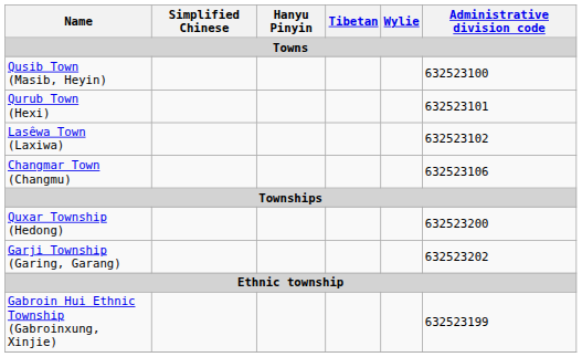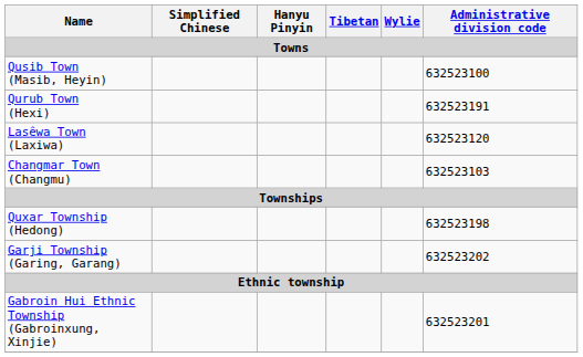 <table class="wikitable" align="center" style="width:50%; border="1">
 <tr>
 <th>Name</th>
 <th>Simplified Chinese</th>
 <th>Hanyu Pinyin</th>
 <th><a href='#'>Tibetan</a></th>
 <th><a href='#'>Wylie</a></th>
 <th><a href='#'>Administrative division code</a></th>
 </tr>
 <tr>
 <td colspan="7"  style="text-align:center; background:#d3d3d3;"><strong>Towns</strong></td>
 </tr>
 <tr --------->
 <td><a href='#'>Qusib Town</a><br>(Masib, Heyin)</td>
 <td></td>
 <td></td>
 <td></td>
 <td></td>
 <td>632523100</td>
 </tr>
 <tr>
 <td><a href='#'>Qurub Town</a><br>(Hexi)</td>
 <td></td>
 <td></td>
 <td></td>
 <td></td>
-<td>632523101</td>
+<td>632523191</td>
 </tr>
 <tr>
 <td><a href='#'>Lasêwa Town</a><br>(Laxiwa)</td>
 <td></td>
 <td></td>
 <td></td>
 <td></td>
-<td>632523102</td>
+<td>632523120</td>
 </tr>
 <tr>
 <td><a href='#'>Changmar Town</a><br>(Changmu)</td>
 <td></td>
 <td></td>
 <td></td>
 <td></td>
-<td>632523106</td>
+<td>632523103</td>
 </tr>
 <tr>
 <td colspan="7"  style="text-align:center; background:#d3d3d3;"><strong>Townships</strong></td>
 </tr>
 <tr --------->
 <td><a href='#'>Quxar Township</a><br>(Hedong)</td>
 <td></td>
 <td></td>
 <td></td>
 <td></td>
-<td>632523200</td>
+<td>632523198</td>
 </tr>
 <tr>
 <td><a href='#'>Garji Township</a><br>(Garing, Garang)</td>
 <td></td>
 <td></td>
 <td></td>
 <td></td>
 <td>632523202</td>
 </tr>
 <tr>
 <td colspan="7"  style="text-align:center; background:#d3d3d3;"><strong>Ethnic township</strong></td>
 </tr>
 <tr --------->
 <td><a href='#'>Gabroin Hui Ethnic Township</a><br>(Gabroinxung, Xinjie)</td>
 <td></td>
 <td></td>
 <td></td>
 <td></td>
-<td>632523199</td>
+<td>632523201</td>
 </tr>
 <tr>
 </tr>
 </table>
